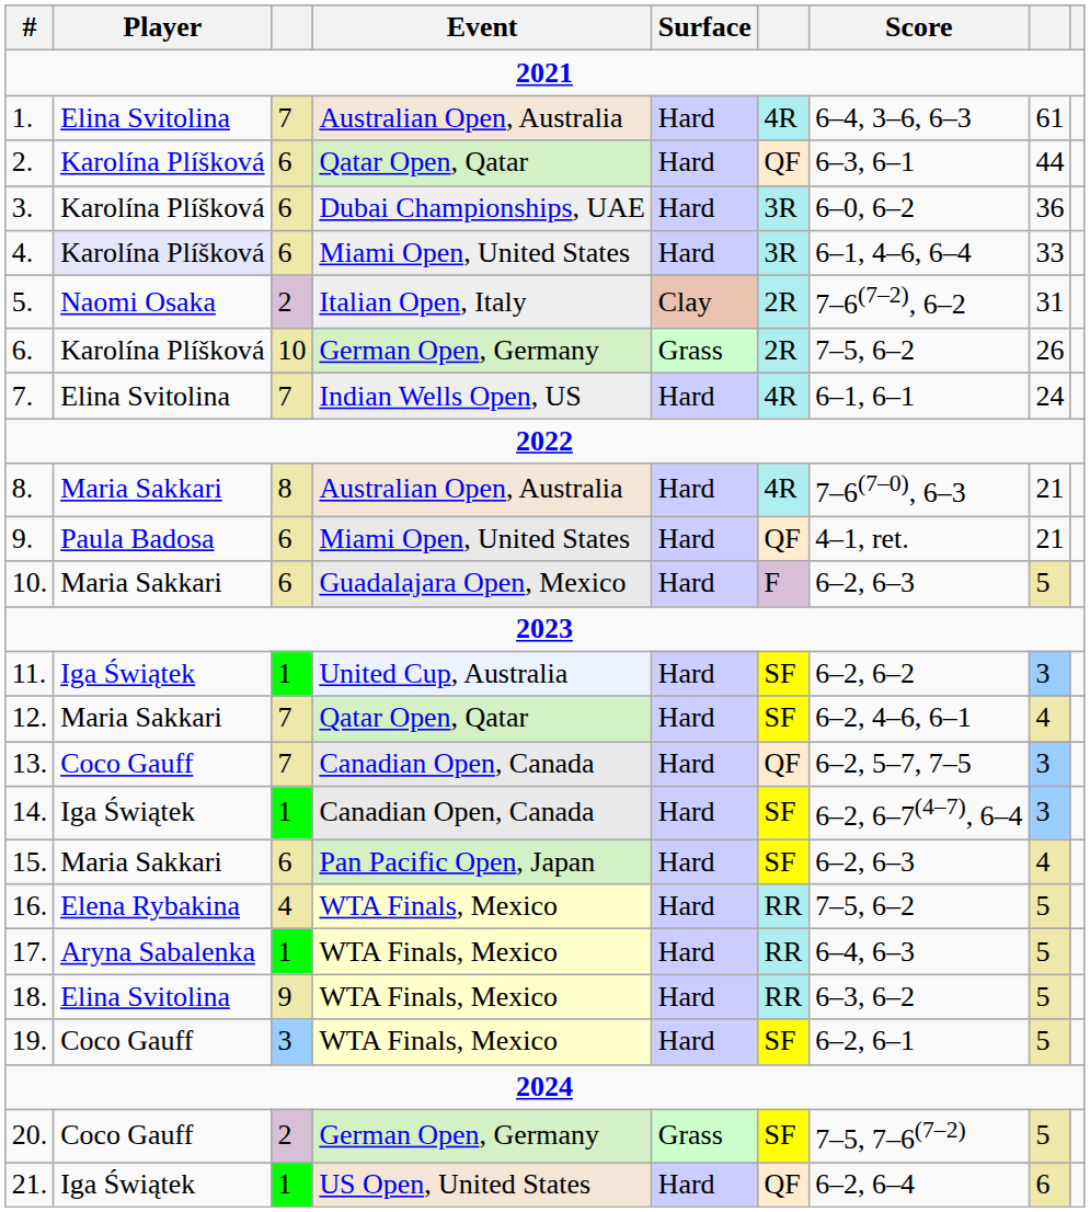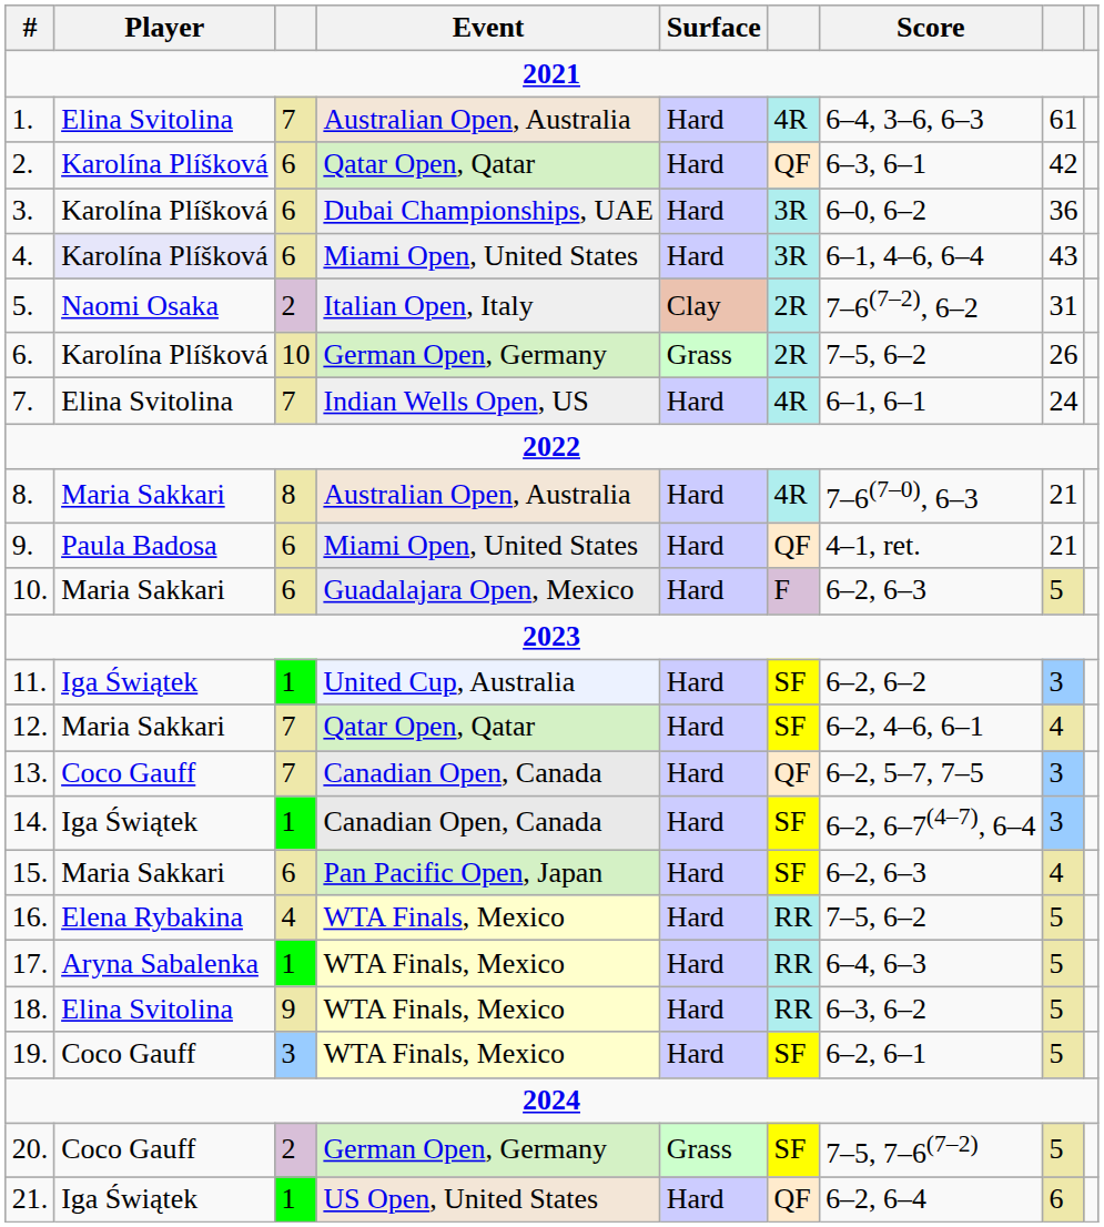 <table class="wikitable sortable">
 <tr>
 <th class=unsortable>#</th>
 <th>Player</th>
 <th></th>
 <th>Event</th>
 <th>Surface</th>
 <th></th>
 <th class=unsortable>Score</th>
 <th class=unsortable></th>
 <th class=unsortable></th>
 </tr>
 <tr>
 <td colspan="9" align="center"><strong><a href='#'>2021</a></strong></td>
 </tr>
 <tr>
 <td>1.</td>
 <td> <a href='#'>Elina Svitolina</a></td>
 <td bgcolor=eee8aa>7</td>
 <td bgcolor=f3e6d7><a href='#'>Australian Open</a>, Australia</td>
 <td bgcolor=ccccff>Hard</td>
 <td bgcolor=afeeee>4R</td>
 <td>6–4, 3–6, 6–3</td>
 <td>61</td>
 <td></td>
 </tr>
 <tr>
 <td>2.</td>
 <td> <a href='#'>Karolína Plíšková</a></td>
 <td bgcolor=eee8aa>6</td>
 <td bgcolor=d4f1c5><a href='#'>Qatar Open</a>, Qatar</td>
 <td bgcolor=ccccff>Hard</td>
 <td bgcolor=ffebcd>QF</td>
 <td>6–3, 6–1</td>
-<td>44</td>
+<td>42</td>
 <td></td>
 </tr>
 <tr>
 <td>3.</td>
 <td> Karolína Plíšková</td>
 <td bgcolor=eee8aa>6</td>
 <td bgcolor=efefef><a href='#'>Dubai Championships</a>, UAE</td>
 <td bgcolor=ccccff>Hard</td>
 <td bgcolor=afeeee>3R</td>
 <td>6–0, 6–2</td>
 <td>36</td>
 <td></td>
 </tr>
 <tr>
 <td>4.</td>
 <td style="background: lavender;"> Karolína Plíšková</td>
 <td bgcolor=eee8aa>6</td>
 <td bgcolor=efefef><a href='#'>Miami Open</a>, United States</td>
 <td bgcolor=ccccff>Hard</td>
 <td bgcolor=afeeee>3R</td>
 <td>6–1, 4–6, 6–4</td>
-<td>33</td>
+<td>43</td>
 <td></td>
 </tr>
 <tr>
 <td>5.</td>
 <td> <a href='#'>Naomi Osaka</a></td>
 <td bgcolor=thistle>2</td>
 <td bgcolor=efefef><a href='#'>Italian Open</a>, Italy</td>
 <td bgcolor=ebc2af>Clay</td>
 <td bgcolor=afeeee>2R</td>
 <td>7–6<sup>(7–2)</sup>, 6–2</td>
 <td>31</td>
 <td></td>
 </tr>
 <tr>
 <td>6.</td>
 <td> Karolína Plíšková</td>
 <td bgcolor=eee8aa>10</td>
 <td bgcolor=d4f1c5><a href='#'>German Open</a>, Germany</td>
 <td bgcolor=ccffcc>Grass</td>
 <td bgcolor=afeeee>2R</td>
 <td>7–5, 6–2</td>
 <td>26</td>
 <td></td>
 </tr>
 <tr>
 <td>7.</td>
 <td> Elina Svitolina</td>
 <td bgcolor=eee8aa>7</td>
 <td bgcolor=efefef><a href='#'>Indian Wells Open</a>, US</td>
 <td bgcolor=ccccff>Hard</td>
 <td bgcolor=afeeee>4R</td>
 <td>6–1, 6–1</td>
 <td>24</td>
 <td></td>
 </tr>
 <tr>
 <td colspan="9" style="text-align:center"><strong><a href='#'>2022</a></strong></td>
 </tr>
 <tr>
 <td>8.</td>
 <td> <a href='#'>Maria Sakkari</a></td>
 <td bgcolor=eee8aa>8</td>
 <td bgcolor=f3e6d7><a href='#'>Australian Open</a>, Australia</td>
 <td bgcolor=ccccff>Hard</td>
 <td bgcolor=afeeee>4R</td>
 <td>7–6<sup>(7–0)</sup>, 6–3</td>
 <td>21</td>
 <td></td>
 </tr>
 <tr>
 <td>9.</td>
 <td> <a href='#'>Paula Badosa</a></td>
 <td bgcolor=eee8aa>6</td>
 <td bgcolor=e9e9e9><a href='#'>Miami Open</a>, United States</td>
 <td bgcolor=ccccff>Hard</td>
 <td bgcolor=ffebcd>QF</td>
 <td>4–1, ret.</td>
 <td>21</td>
 <td></td>
 </tr>
 <tr>
 <td>10.</td>
 <td> Maria Sakkari</td>
 <td bgcolor=eee8aa>6</td>
 <td bgcolor=e9e9e9><a href='#'>Guadalajara Open</a>, Mexico</td>
 <td bgcolor=ccccff>Hard</td>
 <td bgcolor=thistle>F</td>
 <td>6–2, 6–3</td>
 <td bgcolor=eee8aa>5</td>
 <td></td>
 </tr>
 <tr>
 <td colspan="9" style="text-align:center"><strong><a href='#'>2023</a></strong></td>
 </tr>
 <tr>
 <td>11.</td>
 <td> <a href='#'>Iga Świątek</a></td>
 <td bgcolor=lime>1</td>
 <td bgcolor=ecf2ff><a href='#'>United Cup</a>, Australia</td>
 <td bgcolor=ccccff>Hard</td>
 <td bgcolor=yellow>SF</td>
 <td>6–2, 6–2</td>
 <td bgcolor=99ccff>3</td>
 <td></td>
 </tr>
 <tr>
 <td>12.</td>
 <td> Maria Sakkari</td>
 <td bgcolor=eee8aa>7</td>
 <td bgcolor=d4f1c5><a href='#'>Qatar Open</a>, Qatar</td>
 <td bgcolor=ccccff>Hard</td>
 <td bgcolor=yellow>SF</td>
 <td>6–2, 4–6, 6–1</td>
 <td bgcolor=eee8aa>4</td>
 <td></td>
 </tr>
 <tr>
 <td>13.</td>
 <td> <a href='#'>Coco Gauff</a></td>
 <td bgcolor=eee8aa>7</td>
 <td bgcolor=e9e9e9><a href='#'>Canadian Open</a>, Canada</td>
 <td bgcolor=ccccff>Hard</td>
 <td bgcolor=ffebcd>QF</td>
 <td>6–2, 5–7, 7–5</td>
 <td bgcolor=99ccff>3</td>
 <td></td>
 </tr>
 <tr>
 <td>14.</td>
 <td> Iga Świątek</td>
 <td bgcolor=lime>1</td>
 <td bgcolor=e9e9e9>Canadian Open, Canada</td>
 <td bgcolor=ccccff>Hard</td>
 <td bgcolor=yellow>SF</td>
 <td>6–2, 6–7<sup>(4–7)</sup>, 6–4</td>
 <td bgcolor=99ccff>3</td>
 <td></td>
 </tr>
 <tr>
 <td>15.</td>
 <td> Maria Sakkari</td>
 <td bgcolor=eee8aa>6</td>
 <td bgcolor=d4f1c5><a href='#'>Pan Pacific Open</a>, Japan</td>
 <td bgcolor=#ccf>Hard</td>
 <td bgcolor=yellow>SF</td>
 <td>6–2, 6–3</td>
 <td bgcolor=eee8aa>4</td>
 <td></td>
 </tr>
 <tr>
 <td>16.</td>
 <td> <a href='#'>Elena Rybakina</a></td>
 <td bgcolor=eee8aa>4</td>
 <td bgcolor=#ffc><a href='#'>WTA Finals</a>, Mexico</td>
 <td bgcolor=#ccf>Hard</td>
 <td bgcolor=afeeee>RR</td>
 <td>7–5, 6–2</td>
 <td bgcolor=eee8aa>5</td>
 <td></td>
 </tr>
 <tr>
 <td>17.</td>
 <td> <a href='#'>Aryna Sabalenka</a></td>
 <td bgcolor=lime>1</td>
 <td bgcolor=#ffc>WTA Finals, Mexico</td>
 <td bgcolor=#ccf>Hard</td>
 <td bgcolor=afeeee>RR</td>
 <td>6–4, 6–3</td>
 <td bgcolor=eee8aa>5</td>
 <td></td>
 </tr>
 <tr>
 <td>18.</td>
 <td> <a href='#'>Elina Svitolina</a></td>
 <td bgcolor=eee8aa>9</td>
 <td bgcolor=#ffc>WTA Finals, Mexico</td>
 <td bgcolor=#ccf>Hard</td>
 <td bgcolor=afeeee>RR</td>
 <td>6–3, 6–2</td>
 <td bgcolor=eee8aa>5</td>
 <td></td>
 </tr>
 <tr>
 <td>19.</td>
 <td> Coco Gauff</td>
 <td bgcolor=99ccff>3</td>
 <td bgcolor=#ffc>WTA Finals, Mexico</td>
 <td bgcolor=#ccf>Hard</td>
 <td bgcolor=yellow>SF</td>
 <td>6–2, 6–1</td>
 <td bgcolor=eee8aa>5</td>
 <td></td>
 </tr>
 <tr>
 <td colspan="9" style="text-align:center"><strong><a href='#'>2024</a></strong></td>
 </tr>
 <tr>
 <td>20.</td>
 <td> Coco Gauff</td>
 <td bgcolor=thistle>2</td>
 <td bgcolor=d4f1c5><a href='#'>German Open</a>, Germany</td>
 <td bgcolor=ccffcc>Grass</td>
 <td bgcolor=yellow>SF</td>
 <td>7–5, 7–6<sup>(7–2)</sup></td>
 <td bgcolor=eee8aa>5</td>
 <td></td>
 </tr>
 <tr>
 <td>21.</td>
 <td> Iga Świątek</td>
 <td bgcolor=lime>1</td>
 <td bgcolor=f3e6d7><a href='#'>US Open</a>, United States</td>
 <td bgcolor=ccccff>Hard</td>
 <td bgcolor=ffebcd>QF</td>
 <td>6–2, 6–4</td>
 <td bgcolor=eee8aa>6</td>
 <td></td>
 </tr>
 </table>
